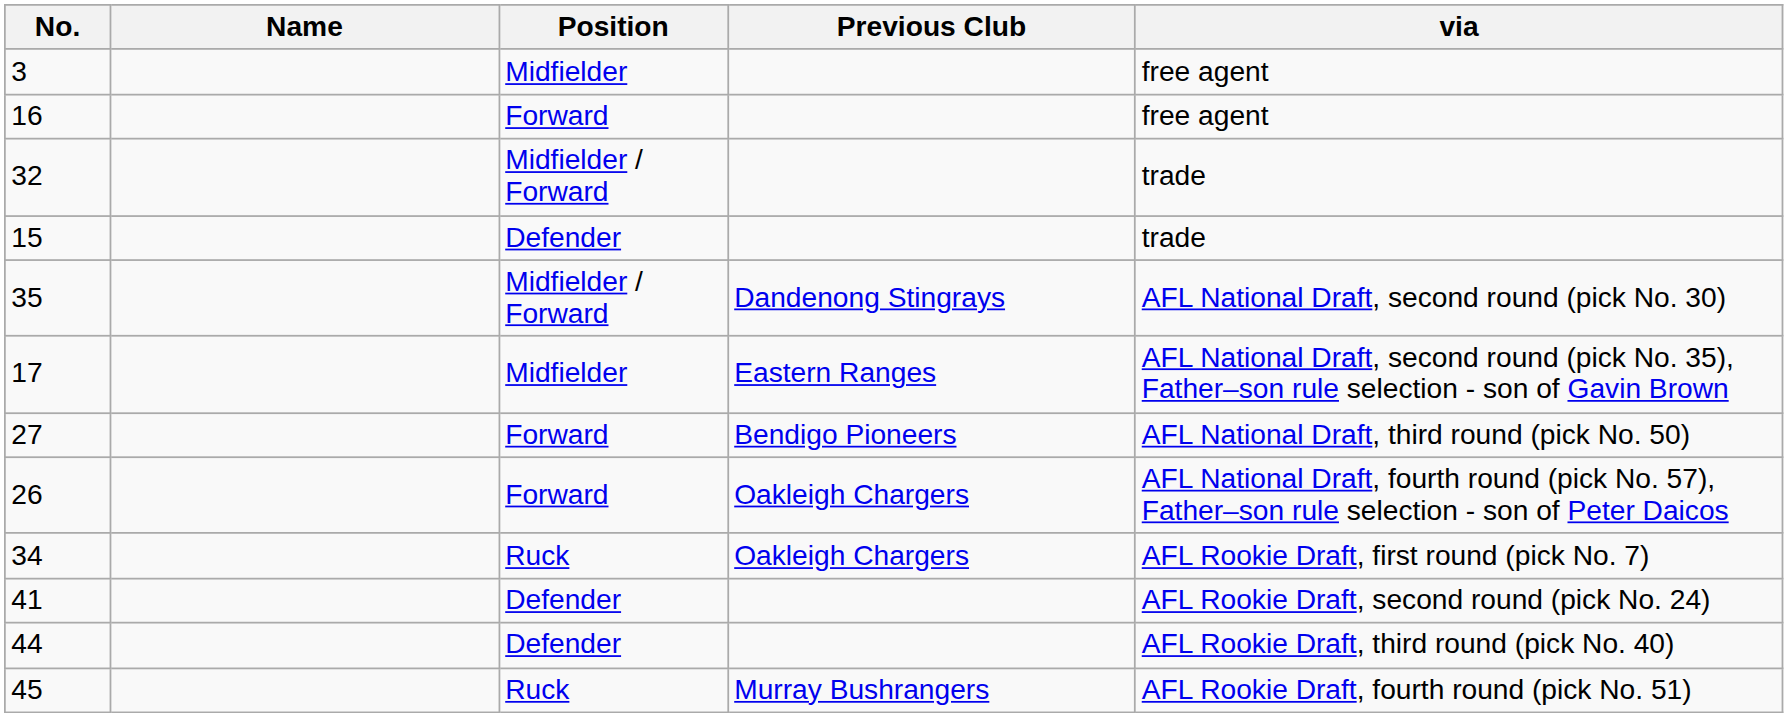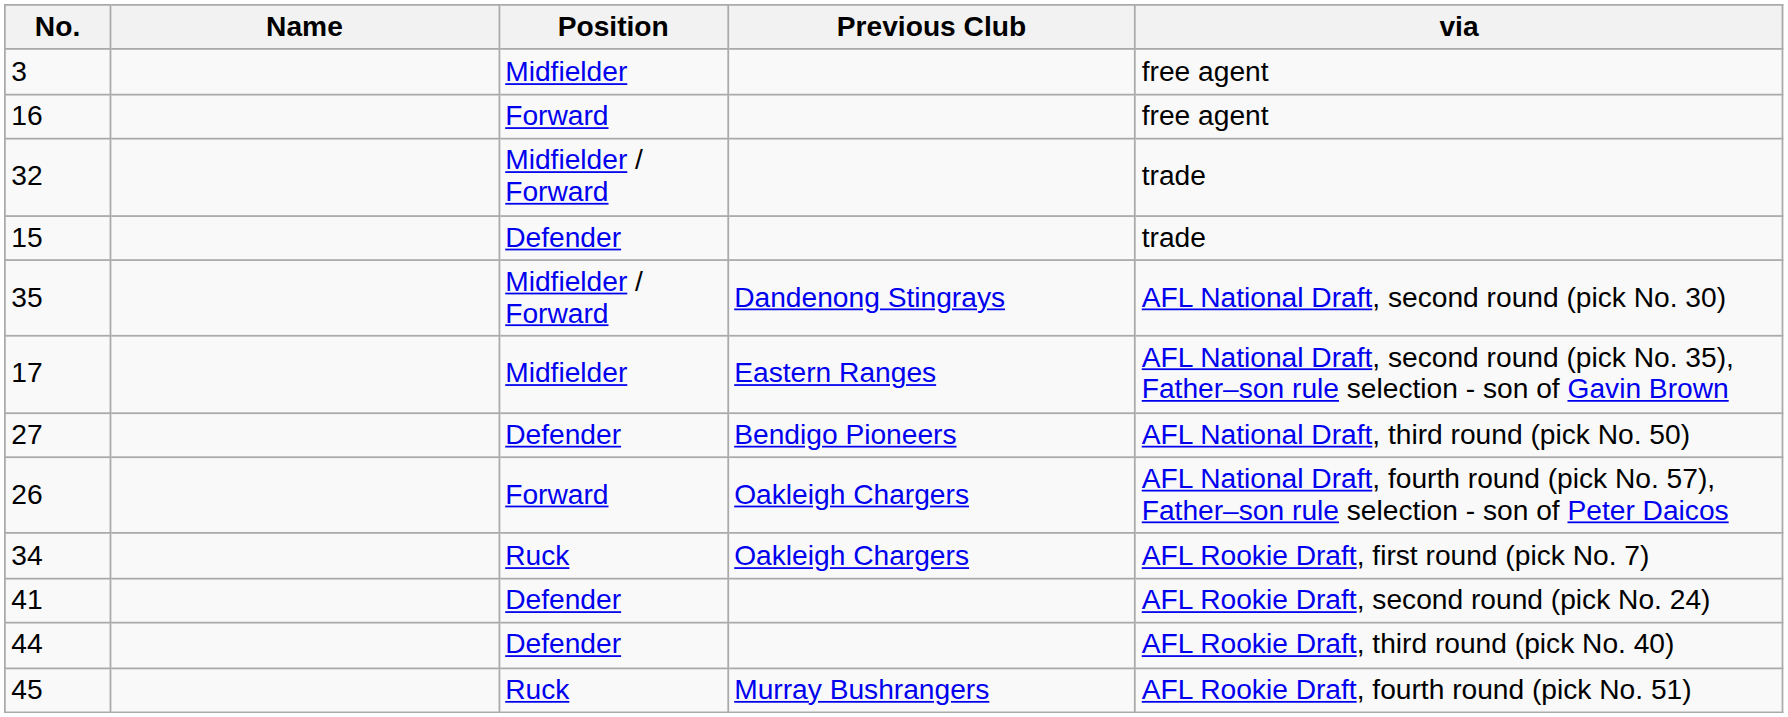 <table class="wikitable sortable" style="width:80%;">
 <tr style="background:#efefef;">
 <th width=1%>No.</th>
 <th width=6%>Name</th>
 <th width=2%>Position</th>
 <th width=5%>Previous Club</th>
 <th width=10%>via</th>
 </tr>
 <tr>
 <td align=left>3</td>
 <td></td>
 <td><a href='#'>Midfielder</a></td>
 <td></td>
 <td>free agent</td>
 </tr>
 <tr>
 <td align=left>16</td>
 <td></td>
 <td><a href='#'>Forward</a></td>
 <td></td>
 <td>free agent</td>
 </tr>
 <tr>
 <td align=left>32</td>
 <td></td>
 <td><a href='#'>Midfielder</a> / <a href='#'>Forward</a></td>
 <td></td>
 <td>trade</td>
 </tr>
 <tr>
 <td align=left>15</td>
 <td></td>
 <td><a href='#'>Defender</a></td>
 <td></td>
 <td>trade</td>
 </tr>
 <tr>
 <td align=left>35</td>
 <td></td>
 <td><a href='#'>Midfielder</a> / <a href='#'>Forward</a></td>
 <td><a href='#'>Dandenong Stingrays</a></td>
 <td><a href='#'>AFL National Draft</a>, second round (pick No. 30)</td>
 </tr>
 <tr>
 <td align=left>17</td>
 <td></td>
 <td><a href='#'>Midfielder</a></td>
 <td><a href='#'>Eastern Ranges</a></td>
 <td><a href='#'>AFL National Draft</a>, second round (pick No. 35), <a href='#'>Father–son rule</a> selection - son of <a href='#'>Gavin Brown</a></td>
 </tr>
 <tr>
 <td align=left>27</td>
 <td></td>
-<td><a href='#'>Forward</a></td>
+<td><a href='#'>Defender</a></td>
 <td><a href='#'>Bendigo Pioneers</a></td>
 <td><a href='#'>AFL National Draft</a>, third round (pick No. 50)</td>
 </tr>
 <tr>
 <td align=left>26</td>
 <td></td>
 <td><a href='#'>Forward</a></td>
 <td><a href='#'>Oakleigh Chargers</a></td>
 <td><a href='#'>AFL National Draft</a>, fourth round (pick No. 57), <a href='#'>Father–son rule</a> selection - son of <a href='#'>Peter Daicos</a></td>
 </tr>
 <tr>
 <td align=left>34</td>
 <td></td>
 <td><a href='#'>Ruck</a></td>
 <td><a href='#'>Oakleigh Chargers</a></td>
 <td><a href='#'>AFL Rookie Draft</a>, first round (pick No. 7)</td>
 </tr>
 <tr>
 <td align=left>41</td>
 <td></td>
 <td><a href='#'>Defender</a></td>
 <td></td>
 <td><a href='#'>AFL Rookie Draft</a>, second round (pick No. 24)</td>
 </tr>
 <tr>
 <td align=left>44</td>
 <td></td>
 <td><a href='#'>Defender</a></td>
 <td></td>
 <td><a href='#'>AFL Rookie Draft</a>, third round (pick No. 40)</td>
 </tr>
 <tr>
 <td align=left>45</td>
 <td></td>
 <td><a href='#'>Ruck</a></td>
 <td><a href='#'>Murray Bushrangers</a></td>
 <td><a href='#'>AFL Rookie Draft</a>, fourth round (pick No. 51)</td>
 </tr>
 </table>
